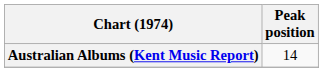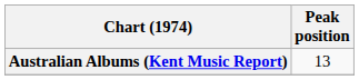 <table class="wikitable plainrowheaders sortable" style="text-align:center;">
 <tr>
 <th>Chart (1974)</th>
 <th>Peak<br>position</th>
 </tr>
 <tr>
 <th scope="row">Australian Albums (<a href='#'>Kent Music Report</a>)</th>
-<td align="center">14</td>
+<td align="center">13</td>
 </tr>
 <tr>
 </tr>
 <tr>
 </tr>
 <tr>
 </tr>
 <tr>
 </tr>
 <tr>
 </tr>
 </table>
